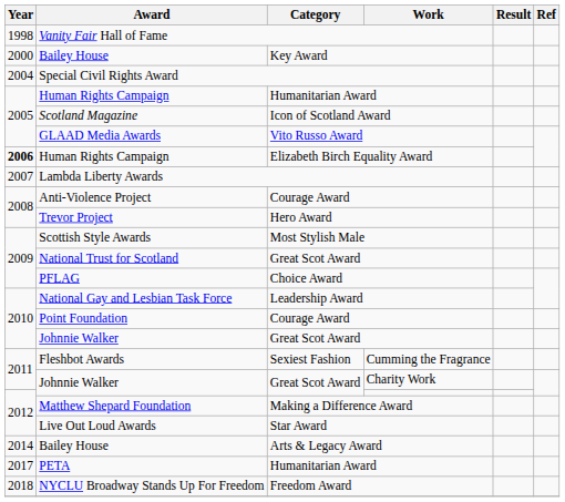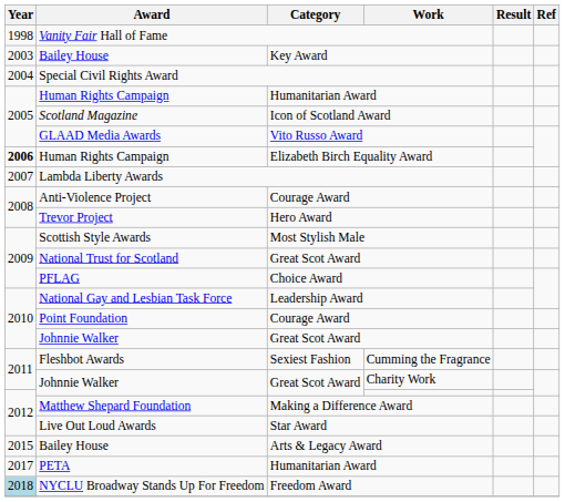 <table class="wikitable plainrowheaders">
 <tr>
 <th>Year</th>
 <th>Award</th>
 <th>Category</th>
 <th>Work</th>
 <th>Result</th>
 <th>Ref</th>
 </tr>
 <tr>
 <td>1998</td>
 <td colspan="3"><em><a href='#'>Vanity Fair</a></em> Hall of Fame</td>
 <td></td>
 <td></td>
 </tr>
 <tr>
-<td>2000</td>
+<td>2003</td>
 <td><a href='#'>Bailey House</a></td>
 <td colspan="2">Key Award</td>
 <td></td>
 <td></td>
 </tr>
 <tr>
 <td>2004</td>
 <td colspan="3">Special Civil Rights Award</td>
 <td></td>
 <td></td>
 </tr>
 <tr>
 <td rowspan="3">2005</td>
 <td><a href='#'>Human Rights Campaign</a></td>
 <td colspan="2">Humanitarian Award</td>
 <td></td>
 <td></td>
 </tr>
 <tr>
 <td><em>Scotland Magazine</em></td>
 <td colspan="2">Icon of Scotland Award</td>
 <td></td>
 <td></td>
 </tr>
 <tr>
 <td><a href='#'>GLAAD Media Awards</a></td>
 <td colspan="2"><a href='#'>Vito Russo Award</a></td>
 <td></td>
 <td rowspan="2"></td>
 </tr>
 <tr>
 <td><strong>2006</strong></td>
 <td>Human Rights Campaign</td>
 <td colspan="2">Elizabeth Birch Equality Award</td>
 <td></td>
 </tr>
 <tr>
 <td>2007</td>
 <td colspan="3">Lambda Liberty Awards</td>
 <td></td>
 <td></td>
 </tr>
 <tr>
 <td rowspan="2">2008</td>
 <td>Anti-Violence Project</td>
 <td colspan="2">Courage Award</td>
 <td></td>
 <td></td>
 </tr>
 <tr>
 <td><a href='#'>Trevor Project</a></td>
 <td colspan="2">Hero Award</td>
 <td></td>
 <td></td>
 </tr>
 <tr>
 <td rowspan="3">2009</td>
 <td>Scottish Style Awards</td>
 <td colspan="2">Most Stylish Male</td>
 <td></td>
 <td></td>
 </tr>
 <tr>
 <td><a href='#'>National Trust for Scotland</a></td>
 <td colspan="2">Great Scot Award</td>
 <td></td>
 <td></td>
 </tr>
 <tr>
 <td><a href='#'>PFLAG</a></td>
 <td colspan="2">Choice Award</td>
 <td></td>
 <td rowspan="2"></td>
 </tr>
 <tr>
 <td rowspan="3">2010</td>
 <td><a href='#'>National Gay and Lesbian Task Force</a></td>
 <td colspan="2">Leadership Award</td>
 <td></td>
 </tr>
 <tr>
 <td><a href='#'>Point Foundation</a></td>
 <td colspan="2">Courage Award</td>
 <td></td>
 <td></td>
 </tr>
 <tr>
 <td><a href='#'>Johnnie Walker</a></td>
 <td colspan="2">Great Scot Award</td>
 <td></td>
 <td></td>
 </tr>
 <tr>
 <td rowspan="2">2011</td>
 <td>Fleshbot Awards</td>
 <td>Sexiest Fashion</td>
 <td>Cumming the Fragrance</td>
 <td></td>
 <td></td>
 </tr>
 <tr>
 <td rowspan="2">Johnnie Walker</td>
 <td rowspan="2">Great Scot Award</td>
 <td>Charity Work</td>
 <td></td>
 <td rowspan="2"></td>
 </tr>
 <tr>
 <td rowspan="3">2012</td>
 <td></td>
 <td></td>
 </tr>
 <tr>
 <td><a href='#'>Matthew Shepard Foundation</a></td>
 <td colspan="2">Making a Difference Award</td>
 <td></td>
 <td></td>
 </tr>
 <tr>
 <td>Live Out Loud Awards</td>
 <td colspan="2">Star Award</td>
 <td></td>
 <td></td>
 </tr>
 <tr>
-<td>2014</td>
+<td>2015</td>
 <td>Bailey House</td>
 <td colspan="2">Arts & Legacy Award</td>
 <td></td>
 <td></td>
 </tr>
 <tr>
 <td>2017</td>
 <td><a href='#'>PETA</a></td>
 <td colspan="2">Humanitarian Award</td>
 <td></td>
 <td></td>
 </tr>
 <tr>
-<td>2018</td>
+<td style="background: lightblue;">2018</td>
 <td><a href='#'>NYCLU</a> Broadway Stands Up For Freedom</td>
 <td colspan="2">Freedom Award</td>
 <td></td>
 <td></td>
 </tr>
 <tr>
 </tr>
 </table>
